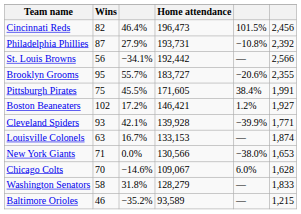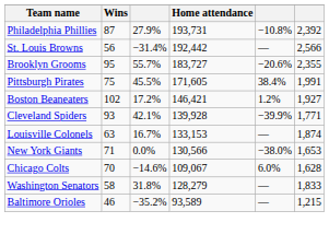 <table class="wikitable sortable">
 <tr style="text-align:center; font-size:larger;">
 </tr>
 <tr>
 <th>Team name</th>
 <th>Wins</th>
 <th></th>
 <th>Home attendance</th>
 <th></th>
 <th></th>
 </tr>
 <tr>
-<td><a href='#'>Cincinnati Reds</a></td>
-<td>82</td>
-<td>46.4%</td>
-<td>196,473</td>
-<td>101.5%</td>
-<td>2,456</td>
-</tr>
-<tr>
 <td><a href='#'>Philadelphia Phillies</a></td>
 <td>87</td>
 <td>27.9%</td>
 <td>193,731</td>
 <td>−10.8%</td>
 <td>2,392</td>
 </tr>
 <tr>
 <td><a href='#'>St. Louis Browns</a></td>
 <td>56</td>
-<td>−34.1%</td>
+<td>−31.4%</td>
 <td>192,442</td>
 <td>—</td>
 <td>2,566</td>
 </tr>
 <tr>
 <td><a href='#'>Brooklyn Grooms</a></td>
 <td>95</td>
 <td>55.7%</td>
 <td>183,727</td>
 <td>−20.6%</td>
 <td>2,355</td>
 </tr>
 <tr>
 <td><a href='#'>Pittsburgh Pirates</a></td>
 <td>75</td>
 <td>45.5%</td>
 <td>171,605</td>
 <td>38.4%</td>
 <td>1,991</td>
 </tr>
 <tr>
 <td><a href='#'>Boston Beaneaters</a></td>
 <td>102</td>
 <td>17.2%</td>
 <td>146,421</td>
 <td>1.2%</td>
 <td>1,927</td>
 </tr>
 <tr>
 <td><a href='#'>Cleveland Spiders</a></td>
 <td>93</td>
 <td>42.1%</td>
 <td>139,928</td>
 <td>−39.9%</td>
 <td>1,771</td>
 </tr>
 <tr>
 <td><a href='#'>Louisville Colonels</a></td>
 <td>63</td>
 <td>16.7%</td>
 <td>133,153</td>
 <td>—</td>
 <td>1,874</td>
 </tr>
 <tr>
 <td><a href='#'>New York Giants</a></td>
 <td>71</td>
 <td>0.0%</td>
 <td>130,566</td>
 <td>−38.0%</td>
 <td>1,653</td>
 </tr>
 <tr>
 <td><a href='#'>Chicago Colts</a></td>
 <td>70</td>
 <td>−14.6%</td>
 <td>109,067</td>
 <td>6.0%</td>
 <td>1,628</td>
 </tr>
 <tr>
 <td><a href='#'>Washington Senators</a></td>
 <td>58</td>
 <td>31.8%</td>
 <td>128,279</td>
 <td>—</td>
 <td>1,833</td>
 </tr>
 <tr>
 <td><a href='#'>Baltimore Orioles</a></td>
 <td>46</td>
 <td>−35.2%</td>
 <td>93,589</td>
 <td>—</td>
 <td>1,215</td>
 </tr>
 </table>
